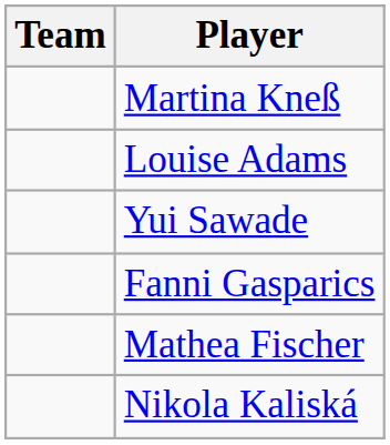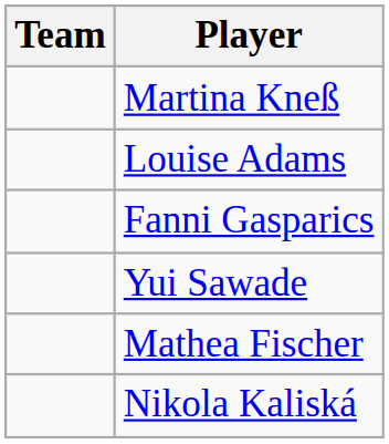 <table class="wikitable">
 <tr>
 <th>Team</th>
 <th>Player</th>
 </tr>
 <tr>
 <td align=center></td>
 <td><a href='#'>Martina Kneß</a></td>
 </tr>
 <tr>
 <td align=center></td>
 <td><a href='#'>Louise Adams</a></td>
 </tr>
 <tr>
 <td align=center></td>
-<td><a href='#'>Yui Sawade</a></td>
+<td><a href='#'>Fanni Gasparics</a></td>
 </tr>
 <tr>
 <td align=center></td>
-<td><a href='#'>Fanni Gasparics</a></td>
+<td><a href='#'>Yui Sawade</a></td>
 </tr>
 <tr>
 <td align=center></td>
 <td><a href='#'>Mathea Fischer</a></td>
 </tr>
 <tr>
 <td align=center></td>
 <td><a href='#'>Nikola Kaliská</a></td>
 </tr>
 </table>
